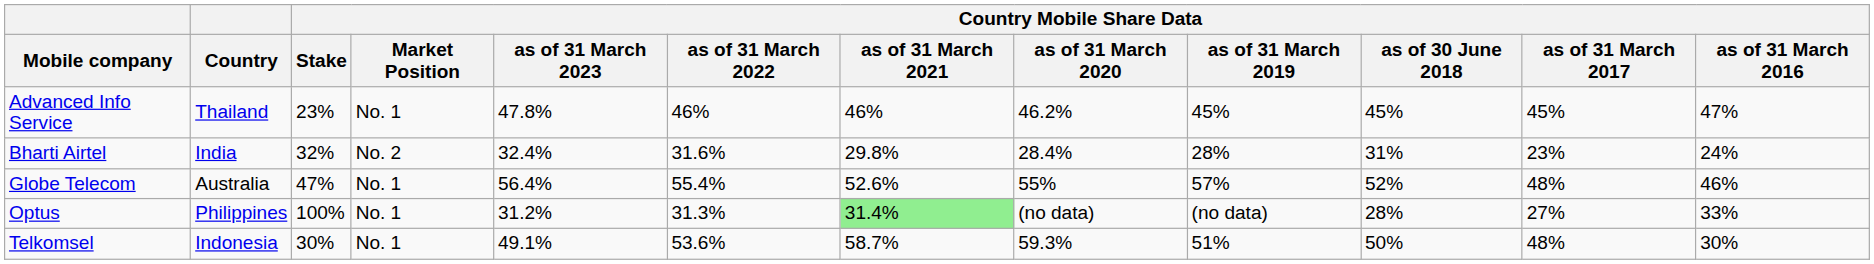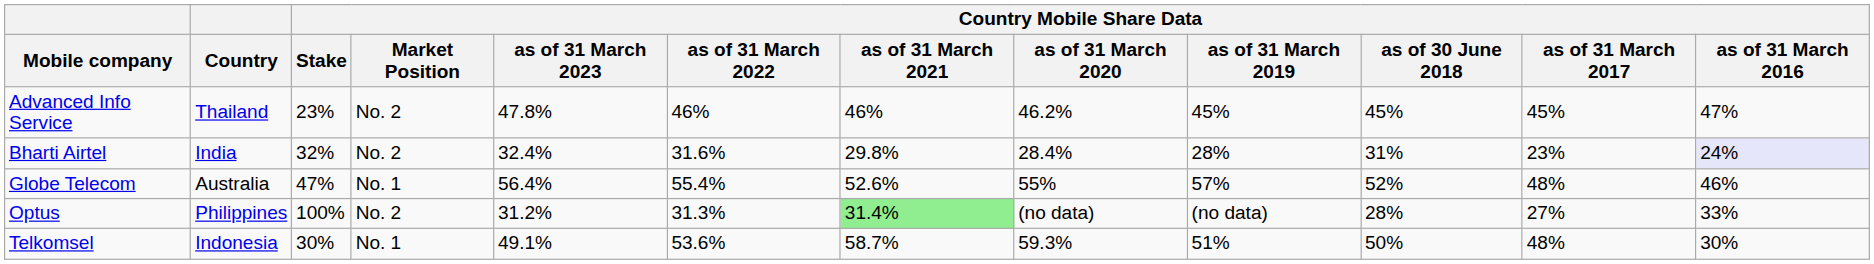 <table class="wikitable">
 <tr>
 <th></th>
 <th></th>
 <th colspan="10">Country Mobile Share Data</th>
 </tr>
 <tr>
 <th>Mobile company</th>
 <th>Country</th>
 <th>Stake</th>
 <th>Market Position</th>
 <th>as of 31 March 2023</th>
 <th>as of 31 March 2022</th>
 <th>as of 31 March 2021</th>
 <th>as of 31 March 2020</th>
 <th>as of 31 March 2019</th>
 <th>as of 30 June 2018</th>
 <th>as of 31 March 2017</th>
 <th>as of 31 March 2016</th>
 </tr>
 <tr>
 <td><a href='#'>Advanced Info Service</a></td>
 <td><a href='#'>Thailand</a></td>
 <td>23%</td>
-<td>No. 1</td>
+<td>No. 2</td>
 <td>47.8%</td>
 <td>46%</td>
 <td>46%</td>
 <td>46.2%</td>
 <td>45%</td>
 <td>45%</td>
 <td>45%</td>
 <td>47%</td>
 </tr>
 <tr>
 <td><a href='#'>Bharti Airtel</a></td>
 <td><a href='#'>India</a></td>
 <td>32%</td>
 <td>No. 2</td>
 <td>32.4%</td>
 <td>31.6%</td>
 <td>29.8%</td>
 <td>28.4%</td>
 <td>28%</td>
 <td>31%</td>
 <td>23%</td>
-<td>24%</td>
+<td style="background: lavender;">24%</td>
 </tr>
 <tr>
 <td><a href='#'>Globe Telecom</a></td>
 <td>Australia</td>
 <td>47%</td>
 <td>No. 1</td>
 <td>56.4%</td>
 <td>55.4%</td>
 <td>52.6%</td>
 <td>55%</td>
 <td>57%</td>
 <td>52%</td>
 <td>48%</td>
 <td>46%</td>
 </tr>
 <tr>
 <td><a href='#'>Optus</a></td>
 <td><a href='#'>Philippines</a></td>
 <td>100%</td>
-<td>No. 1</td>
+<td>No. 2</td>
 <td>31.2%</td>
 <td>31.3%</td>
 <td style="background: lightgreen;">31.4%</td>
 <td>(no data)</td>
 <td>(no data)</td>
 <td>28%</td>
 <td>27%</td>
 <td>33%</td>
 </tr>
 <tr>
 <td><a href='#'>Telkomsel</a></td>
 <td><a href='#'>Indonesia</a></td>
 <td>30%</td>
 <td>No. 1</td>
 <td>49.1%</td>
 <td>53.6%</td>
 <td>58.7%</td>
 <td>59.3%</td>
 <td>51%</td>
 <td>50%</td>
 <td>48%</td>
 <td>30%</td>
 </tr>
 </table>
